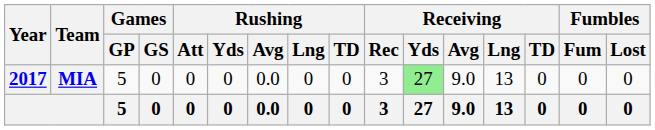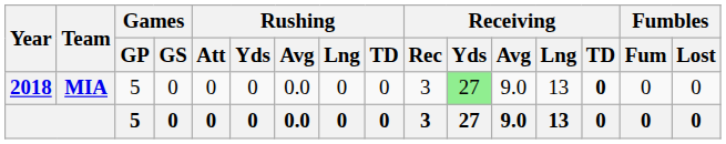 <table class="wikitable" style="text-align:center;">
 <tr>
 <th rowspan="2">Year</th>
 <th rowspan="2">Team</th>
 <th colspan="2">Games</th>
 <th colspan="5">Rushing</th>
 <th colspan="5">Receiving</th>
 <th colspan="2">Fumbles</th>
 </tr>
 <tr>
 <th>GP</th>
 <th>GS</th>
 <th>Att</th>
 <th>Yds</th>
 <th>Avg</th>
 <th>Lng</th>
 <th>TD</th>
 <th>Rec</th>
 <th>Yds</th>
 <th>Avg</th>
 <th>Lng</th>
 <th>TD</th>
 <th>Fum</th>
 <th>Lost</th>
 </tr>
 <tr>
-<th><a href='#'>2017</a></th>
+<th><a href='#'>2018</a></th>
 <th><a href='#'>MIA</a></th>
 <td>5</td>
 <td>0</td>
 <td>0</td>
 <td>0</td>
 <td>0.0</td>
 <td>0</td>
 <td>0</td>
 <td>3</td>
 <td style="background: lightgreen;">27</td>
 <td>9.0</td>
 <td>13</td>
-<td>0</td>
+<td><strong>0</strong></td>
 <td>0</td>
 <td>0</td>
 </tr>
 <tr>
 <th colspan="2"></th>
 <th>5</th>
 <th>0</th>
 <th>0</th>
 <th>0</th>
 <th>0.0</th>
 <th>0</th>
 <th>0</th>
 <th>3</th>
 <th>27</th>
 <th>9.0</th>
 <th>13</th>
 <th>0</th>
 <th>0</th>
 <th>0</th>
 </tr>
 </table>
